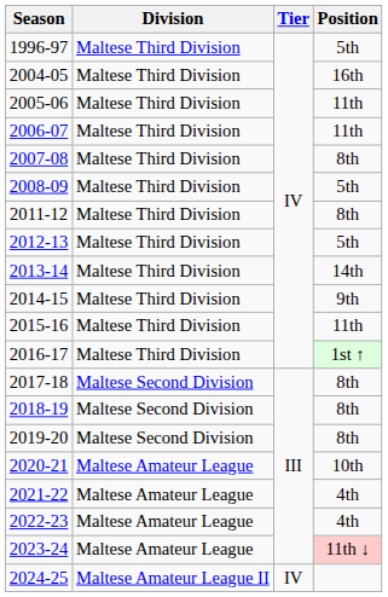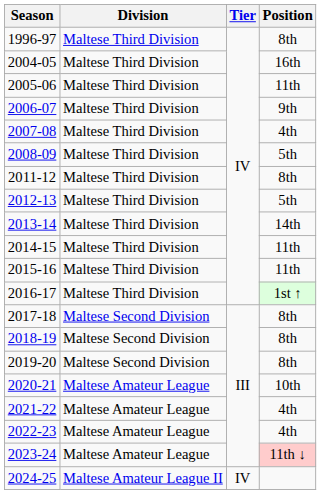 <table class="wikitable">
 <tr>
 <th>Season</th>
 <th>Division</th>
 <th><a href='#'>Tier</a></th>
 <th>Position</th>
 </tr>
 <tr align="center">
 <td>1996-97</td>
 <td align="left"><a href='#'>Maltese Third Division</a></td>
 <td rowspan="12">IV</td>
-<td>5th</td>
+<td>8th</td>
 </tr>
 <tr align="center">
 <td>2004-05</td>
 <td align="left">Maltese Third Division</td>
 <td>16th</td>
 </tr>
 <tr align="center">
 <td>2005-06</td>
 <td align="left">Maltese Third Division</td>
 <td>11th</td>
 </tr>
 <tr align="center">
 <td><a href='#'>2006-07</a></td>
 <td align="left">Maltese Third Division</td>
-<td>11th</td>
+<td>9th</td>
 </tr>
 <tr align="center">
 <td><a href='#'>2007-08</a></td>
 <td align="left">Maltese Third Division</td>
-<td>8th</td>
+<td>4th</td>
 </tr>
 <tr align="center">
 <td><a href='#'>2008-09</a></td>
 <td align="left">Maltese Third Division</td>
 <td>5th</td>
 </tr>
 <tr align="center">
 <td>2011-12</td>
 <td align="left">Maltese Third Division</td>
 <td>8th</td>
 </tr>
 <tr align="center">
 <td><a href='#'>2012-13</a></td>
 <td align="left">Maltese Third Division</td>
 <td>5th</td>
 </tr>
 <tr align="center">
 <td><a href='#'>2013-14</a></td>
 <td align="left">Maltese Third Division</td>
 <td>14th</td>
 </tr>
 <tr align="center">
 <td>2014-15</td>
 <td align="left">Maltese Third Division</td>
-<td>9th</td>
+<td>11th</td>
 </tr>
 <tr align="center">
 <td>2015-16</td>
 <td align="left">Maltese Third Division</td>
 <td>11th</td>
 </tr>
 <tr align="center">
 <td>2016-17</td>
 <td align="left">Maltese Third Division</td>
 <td bgcolor="ddffdd">1st ↑</td>
 </tr>
 <tr align="center">
 <td>2017-18</td>
 <td align="left"><a href='#'>Maltese Second Division</a></td>
 <td rowspan="7">III</td>
 <td>8th</td>
 </tr>
 <tr align="center">
 <td><a href='#'>2018-19</a></td>
 <td align="left">Maltese Second Division</td>
 <td>8th</td>
 </tr>
 <tr align="center">
 <td>2019-20</td>
 <td align="left">Maltese Second Division</td>
 <td>8th</td>
 </tr>
 <tr align="center">
 <td><a href='#'>2020-21</a></td>
 <td align="left"><a href='#'>Maltese Amateur League</a></td>
 <td>10th</td>
 </tr>
 <tr align="center">
 <td><a href='#'>2021-22</a></td>
 <td align="left">Maltese Amateur League</td>
 <td>4th</td>
 </tr>
 <tr align="center">
 <td><a href='#'>2022-23</a></td>
 <td align="left">Maltese Amateur League</td>
 <td>4th</td>
 </tr>
 <tr align="center">
 <td><a href='#'>2023-24</a></td>
 <td align="left">Maltese Amateur League</td>
 <td bgcolor="ffcccc">11th ↓</td>
 </tr>
 <tr align="center">
 <td><a href='#'>2024-25</a></td>
 <td><a href='#'>Maltese Amateur League II</a></td>
 <td>IV</td>
 </tr>
 </table>
